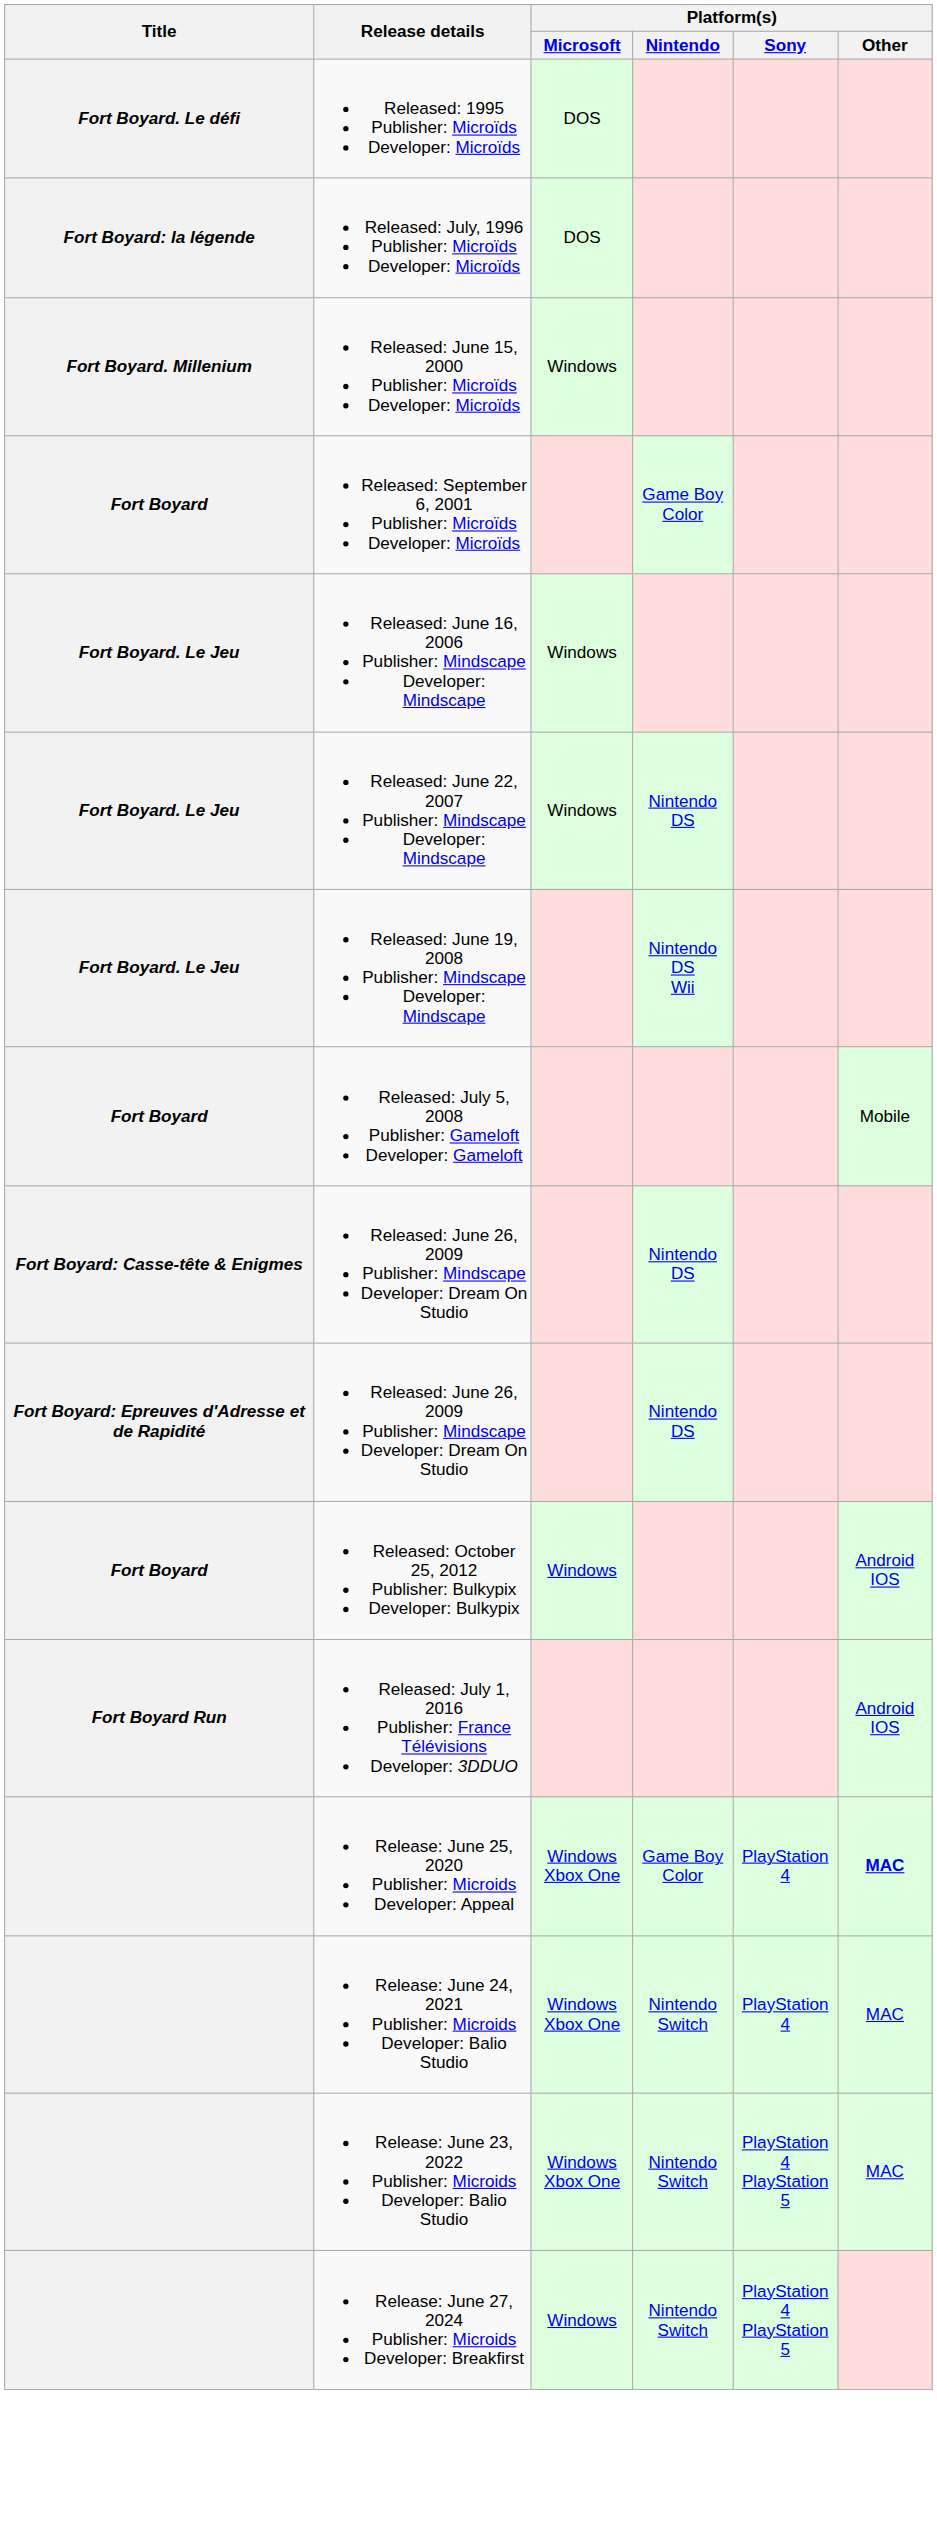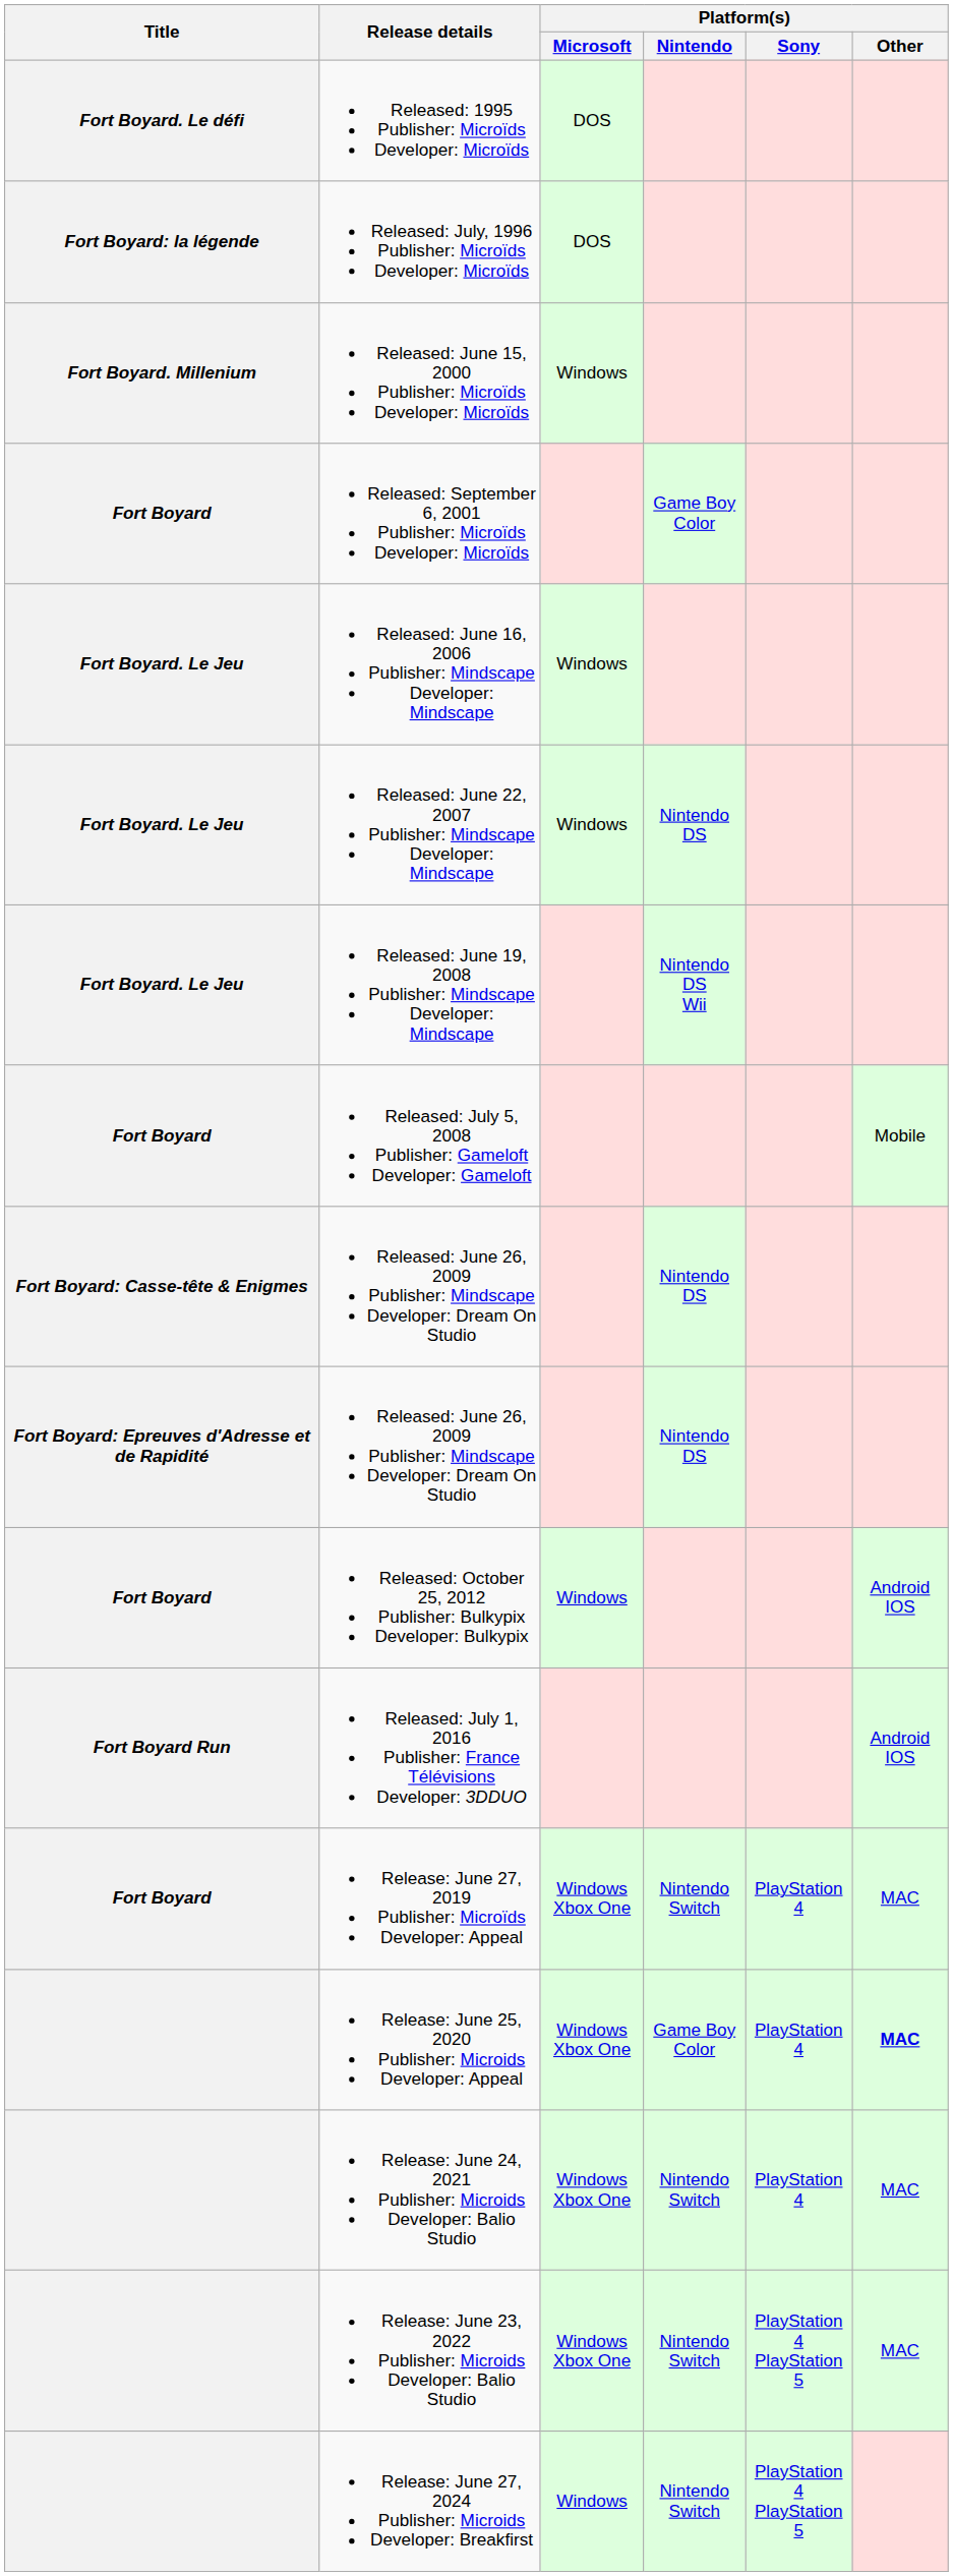 <table class="wikitable plainrowheaders" style="text-align: center;">
 <tr>
 <th rowspan="2" scope="col" style="width: 25em;">Title</th>
 <th rowspan="2" scope="col" style="width: 15em;">Release details</th>
 <th colspan="4" scope="col">Platform(s)</th>
 </tr>
 <tr>
 <th scope="col" style="width: 6em;"><a href='#'>Microsoft</a></th>
 <th scope="col" style="width: 6em;"><a href='#'>Nintendo</a></th>
 <th scope="col" style="width: 6em;"><a href='#'>Sony</a></th>
 <th scope="col" style="width: 6em;">Other</th>
 </tr>
 <tr>
 <th scope="row"><em>Fort Boyard. Le défi</em></th>
 <td><br><ul><li>Released: 1995</li><li>Publisher: <a href='#'>Microïds</a></li><li>Developer: <a href='#'>Microïds</a></li></ul></td>
 <td style="background:#dfd;">DOS</td>
 <td style="background:#fdd;"></td>
 <td style="background:#fdd;"></td>
 <td style="background:#fdd;"></td>
 </tr>
 <tr>
 <th scope="row"><em>Fort Boyard: la légende</em></th>
 <td><br><ul><li>Released: July, 1996</li><li>Publisher: <a href='#'>Microïds</a></li><li>Developer: <a href='#'>Microïds</a></li></ul></td>
 <td style="background:#dfd;">DOS</td>
 <td style="background:#fdd;"></td>
 <td style="background:#fdd;"></td>
 <td style="background:#fdd;"><br></td>
 </tr>
 <tr>
 <th scope="row"><em>Fort Boyard. Millenium</em></th>
 <td><br><ul><li>Released: June 15, 2000</li><li>Publisher: <a href='#'>Microïds</a></li><li>Developer: <a href='#'>Microïds</a></li></ul></td>
 <td style="background:#dfd;">Windows</td>
 <td style="background:#fdd;"></td>
 <td style="background:#fdd;"></td>
 <td style="background:#fdd;"></td>
 </tr>
 <tr>
 <th scope="row"><em>Fort Boyard</em></th>
 <td><br><ul><li>Released: September 6, 2001</li><li>Publisher: <a href='#'>Microïds</a></li><li>Developer: <a href='#'>Microïds</a></li></ul></td>
 <td style="background:#fdd;"></td>
 <td style="background:#dfd;"><a href='#'>Game Boy Color</a></td>
 <td style="background:#fdd;"></td>
 <td style="background:#fdd;"></td>
 </tr>
 <tr>
 <th scope="row"><em>Fort Boyard. Le Jeu</em></th>
 <td><br><ul><li>Released: June 16, 2006</li><li>Publisher: <a href='#'>Mindscape</a></li><li>Developer: <a href='#'>Mindscape</a></li></ul></td>
 <td style="background:#dfd;">Windows</td>
 <td style="background:#fdd;"></td>
 <td style="background:#fdd;"></td>
 <td style="background:#fdd;"></td>
 </tr>
 <tr>
 <th scope="row"><em>Fort Boyard. Le Jeu</em></th>
 <td><br><ul><li>Released: June 22, 2007</li><li>Publisher: <a href='#'>Mindscape</a></li><li>Developer: <a href='#'>Mindscape</a></li></ul></td>
 <td style="background:#dfd;">Windows</td>
 <td style="background:#dfd;"><a href='#'>Nintendo DS</a></td>
 <td style="background:#fdd;"></td>
 <td style="background:#fdd;"></td>
 </tr>
 <tr>
 <th scope="row"><em>Fort Boyard. Le Jeu</em></th>
 <td><br><ul><li>Released: June 19, 2008</li><li>Publisher: <a href='#'>Mindscape</a></li><li>Developer: <a href='#'>Mindscape</a></li></ul></td>
 <td style="background:#fdd;"></td>
 <td style="background:#dfd;"><a href='#'>Nintendo DS</a><br><a href='#'>Wii</a></td>
 <td style="background:#fdd;"></td>
 <td style="background:#fdd;"></td>
 </tr>
 <tr>
 <th scope="row"><em>Fort Boyard</em></th>
 <td><br><ul><li>Released: July 5, 2008</li><li>Publisher: <a href='#'>Gameloft</a></li><li>Developer: <a href='#'>Gameloft</a></li></ul></td>
 <td style="background:#fdd;"></td>
 <td style="background:#fdd;"></td>
 <td style="background:#fdd;"></td>
 <td style="background:#dfd;">Mobile</td>
 </tr>
 <tr i>
 <th scope="row"><em>Fort Boyard: Casse-tête & Enigmes</em><br></th>
 <td><br><ul><li>Released: June 26, 2009</li><li>Publisher: <a href='#'>Mindscape</a></li><li>Developer: Dream On Studio</li></ul></td>
 <td style="background:#fdd;"></td>
 <td style="background:#dfd;"><a href='#'>Nintendo DS</a></td>
 <td style="background:#fdd;"></td>
 <td style="background:#fdd;"></td>
 </tr>
 <tr>
 <th scope="row"><em>Fort Boyard: Epreuves d'Adresse et de Rapidité</em><br></th>
 <td><br><ul><li>Released: June 26, 2009</li><li>Publisher: <a href='#'>Mindscape</a></li><li>Developer: Dream On Studio</li></ul></td>
 <td style="background:#fdd;"></td>
 <td style="background:#dfd;"><a href='#'>Nintendo DS</a></td>
 <td style="background:#fdd;"></td>
 <td style="background:#fdd;"></td>
 </tr>
 <tr>
 <th scope="row"><em>Fort Boyard</em></th>
 <td><br><ul><li>Released: October 25, 2012</li><li>Publisher: Bulkypix</li><li>Developer: Bulkypix</li></ul></td>
 <td style="background:#dfd;"><a href='#'>Windows</a></td>
 <td style="background:#fdd;"></td>
 <td style="background:#fdd;"></td>
 <td style="background:#dfd;"><a href='#'>Android</a><br><a href='#'>IOS</a></td>
 </tr>
 <tr>
 <th scope="row"><em>Fort Boyard Run</em></th>
 <td><br><ul><li>Released: July 1, 2016</li><li>Publisher: <a href='#'>France Télévisions</a></li><li>Developer: <em>3DDUO</em></li></ul></td>
 <td style="background:#fdd;"></td>
 <td style="background:#fdd;"></td>
 <td style="background:#fdd;"></td>
 <td style="background:#dfd;"><a href='#'>Android</a><br><a href='#'>IOS</a></td>
 </tr>
 <tr>
+<th scope="row"><em>Fort Boyard</em></th>
+<td><br><ul><li>Release: June 27, 2019</li><li>Publisher: <a href='#'>Microïds</a></li><li>Developer: Appeal</li></ul></td>
+<td style="background:#dfd;"><a href='#'>Windows</a> <a href='#'>Xbox One</a></td>
+<td style="background:#dfd;"><a href='#'>Nintendo Switch</a></td>
+<td style="background:#dfd;"><a href='#'>PlayStation 4</a></td>
+<td style="background:#dfd;"><a href='#'>MAC</a></td>
+</tr>
+<tr>
 <th scope="row"></th>
 <td><br><ul><li>Release: June 25, 2020</li><li>Publisher: <a href='#'>Microids</a></li><li>Developer: Appeal</li></ul></td>
 <td style="background:#dfd;"><a href='#'>Windows</a> <a href='#'>Xbox One</a></td>
 <td style="background:#dfd;"><a href='#'>Game Boy Color</a></td>
 <td style="background:#dfd;"><a href='#'>PlayStation 4</a></td>
 <td style="background:#dfd;"><strong><a href='#'>MAC</a></strong></td>
 </tr>
 <tr>
 <th scope="row"></th>
 <td><br><ul><li>Release: June 24, 2021</li><li>Publisher: <a href='#'>Microids</a></li><li>Developer: Balio Studio</li></ul></td>
 <td style="background:#dfd;"><a href='#'>Windows</a> <a href='#'>Xbox One</a></td>
 <td style="background:#dfd;"><a href='#'>Nintendo Switch</a></td>
 <td style="background:#dfd;"><a href='#'>PlayStation 4</a></td>
 <td style="background:#dfd;"><a href='#'>MAC</a></td>
 </tr>
 <tr>
 <th scope="row"></th>
 <td><br><ul><li>Release: June 23, 2022</li><li>Publisher: <a href='#'>Microids</a></li><li>Developer: Balio Studio</li></ul></td>
 <td style="background:#dfd;"><a href='#'>Windows</a> <a href='#'>Xbox One</a></td>
 <td style="background:#dfd;"><a href='#'>Nintendo Switch</a></td>
 <td style="background:#dfd;"><a href='#'>PlayStation 4</a><br><a href='#'>PlayStation 5</a></td>
 <td style="background:#dfd;"><a href='#'>MAC</a></td>
 </tr>
 <tr>
 <th scope="row"></th>
 <td><br><ul><li>Release: June 27, 2024</li><li>Publisher: <a href='#'>Microids</a></li><li>Developer: Breakfirst</li></ul></td>
 <td style="background:#dfd;"><a href='#'>Windows</a></td>
 <td style="background:#dfd;"><a href='#'>Nintendo Switch</a></td>
 <td style="background:#dfd;"><a href='#'>PlayStation 4</a><br><a href='#'>PlayStation 5</a></td>
 <td style="background:#fdd;"></td>
 </tr>
 </table>
